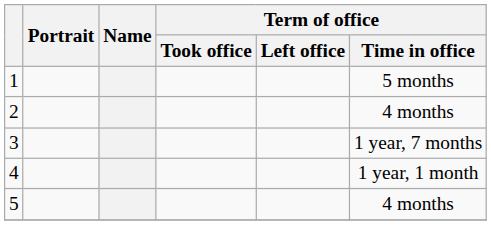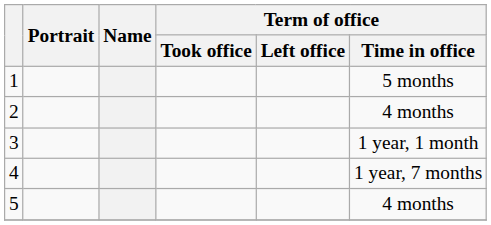 <table class="wikitable sortable" style="text-align:center">
 <tr>
 <th rowspan="2" scope="col"></th>
 <th rowspan="2" scope="col" class="unsortable">Portrait</th>
 <th rowspan="2" scope="col">Name</th>
 <th colspan="3" scope="col">Term of office</th>
 </tr>
 <tr>
 <th scope="col">Took office</th>
 <th scope="col">Left office</th>
 <th scope="col">Time in office</th>
 </tr>
 <tr>
 <td>1</td>
 <td></td>
 <th scope="row"></th>
 <td></td>
 <td></td>
 <td>5 months</td>
 </tr>
 <tr>
 <td>2</td>
 <td></td>
 <th scope="row"></th>
 <td></td>
 <td></td>
 <td>4 months</td>
 </tr>
 <tr>
 <td>3</td>
 <td></td>
 <th scope="row"></th>
 <td></td>
 <td></td>
-<td>1 year, 7 months</td>
+<td>1 year, 1 month</td>
 </tr>
 <tr>
 <td>4</td>
 <td></td>
 <th scope="row"></th>
 <td></td>
 <td></td>
-<td>1 year, 1 month</td>
+<td>1 year, 7 months</td>
 </tr>
 <tr>
 <td>5</td>
 <td></td>
 <th scope="row"></th>
 <td></td>
 <td></td>
 <td>4 months</td>
 </tr>
 <tr>
 </tr>
 </table>
